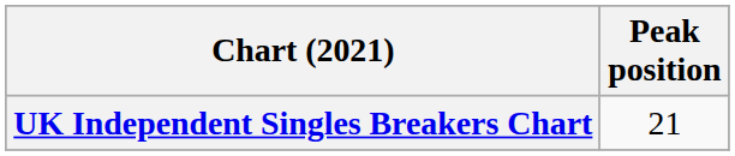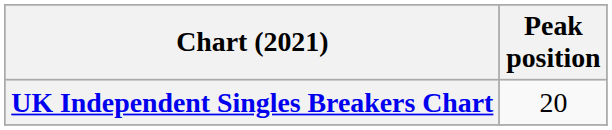 <table class="wikitable plainrowheaders">
 <tr>
 <th scope="col">Chart (2021)</th>
 <th scope="col">Peak<br>position</th>
 </tr>
 <tr>
 <th scope="row"><a href='#'>UK Independent Singles Breakers Chart</a></th>
-<td style="text-align:center;">21</td>
+<td style="text-align:center;">20</td>
 </tr>
 </table>
